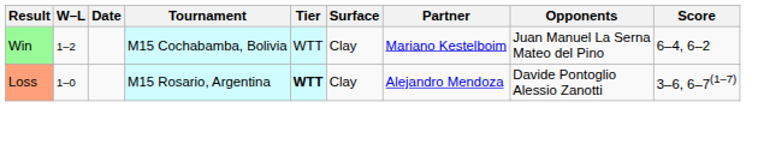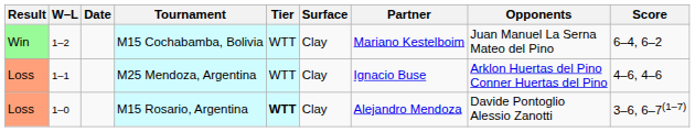 <table class="sortable wikitable">
 <tr>
 <th>Result</th>
 <th class="unsortable">W–L</th>
 <th>Date</th>
 <th>Tournament</th>
 <th>Tier</th>
 <th>Surface</th>
 <th>Partner</th>
 <th>Opponents</th>
 <th class="unsortable">Score</th>
 </tr>
 <tr>
 <td bgcolor=98fb98>Win</td>
 <td><small>1–2</small></td>
 <td></td>
 <td bgcolor=cffcff>M15 Cochabamba, Bolivia</td>
 <td bgcolor=cffcff>WTT</td>
 <td>Clay</td>
 <td> <a href='#'>Mariano Kestelboim</a></td>
 <td> Juan Manuel La Serna<br> Mateo del Pino</td>
 <td>6–4, 6–2</td>
 </tr>
 <tr>
 <td bgcolor=FFA07A>Loss</td>
+<td><small>1–1</small></td>
+<td></td>
+<td bgcolor=cffcff>M25 Mendoza, Argentina</td>
+<td bgcolor=cffcff>WTT</td>
+<td>Clay</td>
+<td> <a href='#'>Ignacio Buse</a></td>
+<td> <a href='#'>Arklon Huertas del Pino</a><br> <a href='#'>Conner Huertas del Pino</a></td>
+<td>4–6, 4–6</td>
+</tr>
+<tr>
+<td bgcolor=FFA07A>Loss</td>
 <td><small>1–0</small></td>
 <td></td>
 <td bgcolor=cffcff>M15 Rosario, Argentina</td>
 <td bgcolor=cffcff><strong>WTT</strong></td>
 <td>Clay</td>
 <td> <a href='#'>Alejandro Mendoza</a></td>
 <td> Davide Pontoglio<br> Alessio Zanotti</td>
 <td>3–6, 6–7<sup>(1–7)</sup></td>
 </tr>
 </table>
